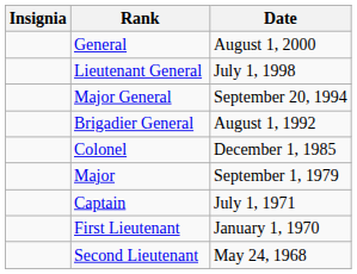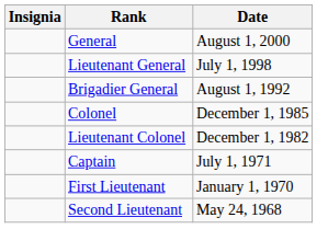 <table class="wikitable">
 <tr>
 <th>Insignia</th>
 <th>Rank</th>
 <th>Date</th>
 </tr>
 <tr>
 <td></td>
 <td><a href='#'>General</a></td>
 <td>August 1, 2000</td>
 </tr>
 <tr>
 <td></td>
 <td><a href='#'>Lieutenant General</a> </td>
 <td>July 1, 1998</td>
 </tr>
 <tr>
 <td></td>
-<td><a href='#'>Major General</a></td>
-<td>September 20, 1994</td>
-</tr>
-<tr>
-<td></td>
 <td><a href='#'>Brigadier General</a></td>
 <td>August 1, 1992</td>
 </tr>
 <tr>
 <td></td>
 <td><a href='#'>Colonel</a></td>
 <td>December 1, 1985</td>
 </tr>
 <tr>
 <td></td>
-<td><a href='#'>Major</a></td>
-<td>September 1, 1979</td>
+<td><a href='#'>Lieutenant Colonel</a></td>
+<td>December 1, 1982</td>
 </tr>
 <tr>
 <td></td>
 <td><a href='#'>Captain</a></td>
 <td>July 1, 1971</td>
 </tr>
 <tr>
 <td></td>
 <td><a href='#'>First Lieutenant</a></td>
 <td>January 1, 1970</td>
 </tr>
 <tr>
 <td></td>
 <td><a href='#'>Second Lieutenant</a></td>
 <td>May 24, 1968</td>
 </tr>
 </table>
